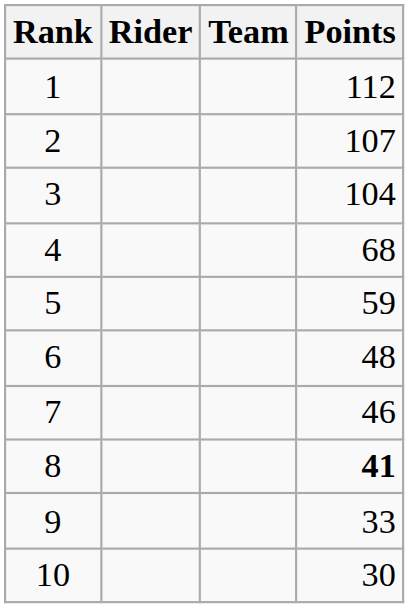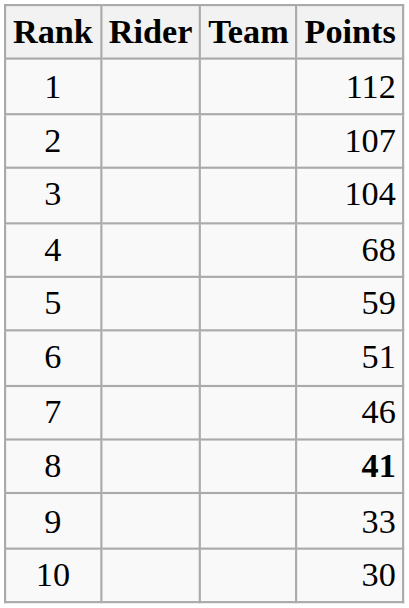 <table class="wikitable">
 <tr>
 <th scope="col">Rank</th>
 <th scope="col">Rider</th>
 <th scope="col">Team</th>
 <th scope="col">Points</th>
 </tr>
 <tr>
 <td style="text-align:center;">1</td>
 <td> </td>
 <td></td>
 <td style="text-align:right;">112</td>
 </tr>
 <tr>
 <td style="text-align:center;">2</td>
 <td></td>
 <td></td>
 <td style="text-align:right;">107</td>
 </tr>
 <tr>
 <td style="text-align:center;">3</td>
 <td></td>
 <td></td>
 <td style="text-align:right;">104</td>
 </tr>
 <tr>
 <td style="text-align:center;">4</td>
 <td></td>
 <td></td>
 <td style="text-align:right;">68</td>
 </tr>
 <tr>
 <td style="text-align:center;">5</td>
 <td> </td>
 <td></td>
 <td style="text-align:right;">59</td>
 </tr>
 <tr>
 <td style="text-align:center;">6</td>
 <td></td>
 <td></td>
-<td style="text-align:right;">48</td>
+<td style="text-align:right;">51</td>
 </tr>
 <tr>
 <td style="text-align:center;">7</td>
 <td></td>
 <td></td>
 <td style="text-align:right;">46</td>
 </tr>
 <tr>
 <td style="text-align:center;">8</td>
 <td></td>
 <td></td>
 <td style="text-align:right;"><strong>41</strong></td>
 </tr>
 <tr>
 <td style="text-align:center;">9</td>
 <td></td>
 <td></td>
 <td style="text-align:right;">33</td>
 </tr>
 <tr>
 <td style="text-align:center;">10</td>
 <td></td>
 <td></td>
 <td style="text-align:right;">30</td>
 </tr>
 </table>
